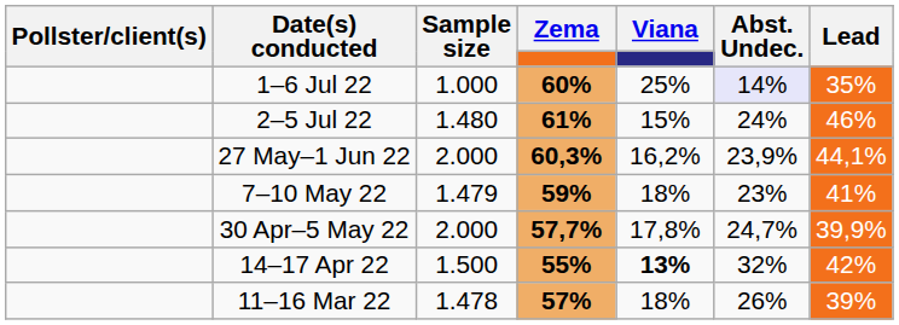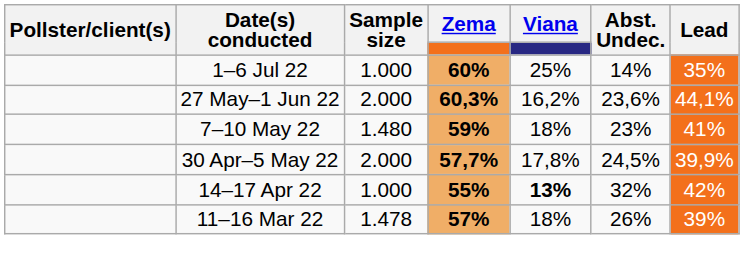 <table class="wikitable sortable" style="text-align:center;font-size:90%;line-height:14px;">
 <tr>
 <th rowspan="2">Pollster/client(s)</th>
 <th rowspan="2">Date(s)<br>conducted</th>
 <th rowspan="2" data-sort-type="number">Sample<br>size</th>
 <th class="unsortable" style="width:50px;"><a href='#'>Zema</a><br></th>
 <th class="unsortable" style="width:50px;"><a href='#'>Viana</a><br></th>
 <th rowspan="2" class="unsortable">Abst.<br>Undec.</th>
 <th rowspan="2" data-sort-type="number">Lead</th>
 </tr>
 <tr>
 <th class="sortable" data-sort-type="number" style="background:#f3701b;"></th>
 <th class="sortable" data-sort-type="number" style="background:#282883;"></th>
 </tr>
 <tr>
 <td></td>
 <td>1–6 Jul 22</td>
 <td>1.000</td>
 <td style="background-color:#f0ae67;"><strong>60%</strong></td>
 <td>25%</td>
-<td style="background: lavender;">14%</td>
+<td>14%</td>
 <td style="background-color:#f3701b;color:#FFFFFF;">35%</td>
-</tr>
-<tr>
-<td></td>
-<td>2–5 Jul 22</td>
-<td>1.480</td>
-<td style="background-color:#f0ae67;"><strong>61%</strong></td>
-<td>15%</td>
-<td>24%</td>
-<td style="background-color:#f3701b;color:#FFFFFF;">46%</td>
 </tr>
 <tr>
 <td></td>
 <td>27 May–1 Jun 22</td>
 <td>2.000</td>
 <td style="background-color:#f0ae67;"><strong>60,3%</strong></td>
 <td>16,2%</td>
-<td>23,9%</td>
+<td>23,6%</td>
 <td style="background-color:#f3701b;color:#FFFFFF;">44,1%</td>
 </tr>
 <tr>
 <td></td>
 <td>7–10 May 22</td>
-<td>1.479</td>
+<td>1.480</td>
 <td style="background-color:#f0ae67;"><strong>59%</strong></td>
 <td>18%</td>
 <td>23%</td>
 <td style="background-color:#f3701b;color:#FFFFFF;">41%</td>
 </tr>
 <tr>
 <td></td>
 <td>30 Apr–5 May 22</td>
 <td>2.000</td>
 <td style="background-color:#f0ae67;"><strong>57,7%</strong></td>
 <td>17,8%</td>
-<td>24,7%</td>
+<td>24,5%</td>
 <td style="background-color:#f3701b;color:#FFFFFF;">39,9%</td>
 </tr>
 <tr>
 <td></td>
 <td>14–17 Apr 22</td>
-<td>1.500</td>
+<td>1.000</td>
 <td style="background-color:#f0ae67;"><strong>55%</strong></td>
 <td><strong>13%</strong></td>
 <td>32%</td>
 <td style="background-color:#f3701b;color:#FFFFFF;">42%</td>
 </tr>
 <tr>
 <td></td>
 <td>11–16 Mar 22</td>
 <td>1.478</td>
 <td style="background-color:#f0ae67;"><strong>57%</strong></td>
 <td>18%</td>
 <td>26%</td>
 <td style="background-color:#f3701b;color:#FFFFFF;">39%</td>
 </tr>
 </table>
